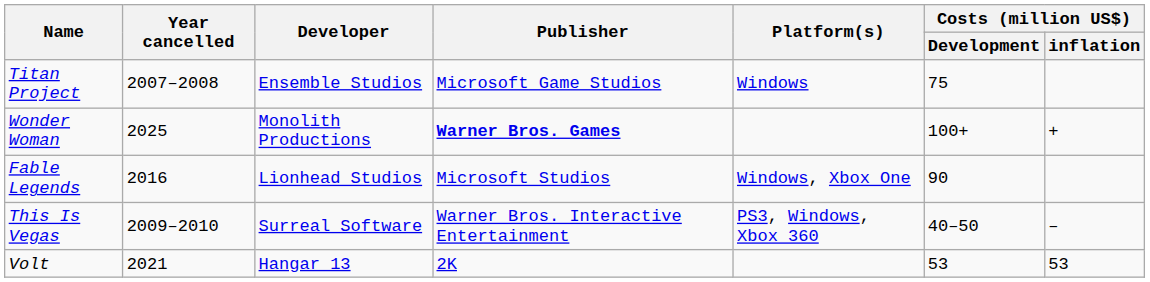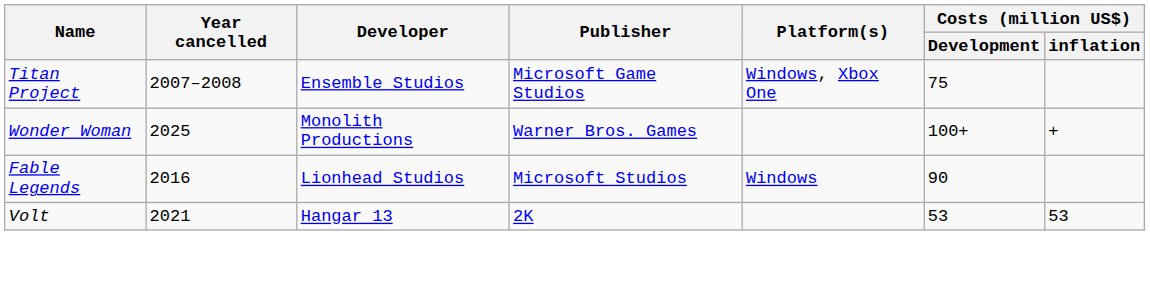 <table class="wikitable sortable sticky-header-multi" width="auto">
 <tr>
 <th rowspan="2">Name</th>
 <th rowspan="2">Year cancelled</th>
 <th rowspan="2">Developer</th>
 <th rowspan="2">Publisher</th>
 <th rowspan="2">Platform(s)</th>
 <th colspan="2">Costs (million US$)</th>
 </tr>
 <tr>
 <th>Development</th>
 <th> inflation</th>
 </tr>
 <tr>
 <td><em><a href='#'>Titan Project</a></em></td>
 <td>2007–2008</td>
 <td><a href='#'>Ensemble Studios</a></td>
 <td><a href='#'>Microsoft Game Studios</a></td>
-<td><a href='#'>Windows</a></td>
+<td><a href='#'>Windows</a>, <a href='#'>Xbox One</a></td>
 <td>75</td>
 <td></td>
 </tr>
 <tr>
 <td><em><a href='#'>Wonder Woman</a></em></td>
 <td>2025</td>
 <td><a href='#'>Monolith Productions</a></td>
-<td><strong><a href='#'>Warner Bros. Games</a></strong></td>
+<td><a href='#'>Warner Bros. Games</a></td>
 <td></td>
 <td>100+</td>
 <td>+</td>
 </tr>
 <tr>
 <td><em><a href='#'>Fable Legends</a></em></td>
 <td>2016</td>
 <td><a href='#'>Lionhead Studios</a></td>
 <td><a href='#'>Microsoft Studios</a></td>
-<td><a href='#'>Windows</a>, <a href='#'>Xbox One</a></td>
+<td><a href='#'>Windows</a></td>
 <td>90</td>
 <td></td>
-</tr>
-<tr>
-<td><em><a href='#'>This Is Vegas</a></em></td>
-<td>2009–2010</td>
-<td><a href='#'>Surreal Software</a></td>
-<td><a href='#'>Warner Bros. Interactive Entertainment</a></td>
-<td><a href='#'>PS3</a>, <a href='#'>Windows</a>, <a href='#'>Xbox 360</a></td>
-<td>40–50</td>
-<td>–</td>
 </tr>
 <tr>
 <td><em>Volt</em></td>
 <td>2021</td>
 <td><a href='#'>Hangar 13</a></td>
 <td><a href='#'>2K</a></td>
 <td></td>
 <td>53</td>
 <td>53</td>
 </tr>
 </table>
